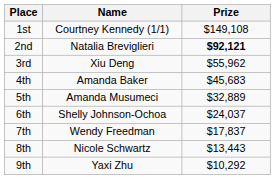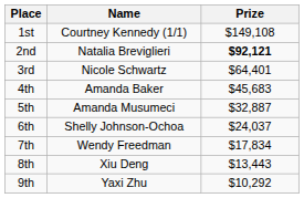 <table class="wikitable">
 <tr>
 <th width="50">Place</th>
 <th width="200">Name</th>
 <th width="125">Prize</th>
 </tr>
 <tr>
 <td align = "center">1st</td>
 <td align = "center">Courtney Kennedy (1/1)</td>
 <td align = "center">$149,108</td>
 </tr>
 <tr>
 <td align = "center">2nd</td>
 <td align = "center">Natalia Breviglieri</td>
 <td align = "center"><strong>$92,121</strong></td>
 </tr>
 <tr>
 <td align = "center">3rd</td>
-<td align = "center">Xiu Deng</td>
-<td align = "center">$55,962</td>
+<td align = "center">Nicole Schwartz</td>
+<td align = "center">$64,401</td>
 </tr>
 <tr>
 <td align = "center">4th</td>
 <td align = "center">Amanda Baker</td>
 <td align = "center">$45,683</td>
 </tr>
 <tr>
 <td align = "center">5th</td>
 <td align = "center">Amanda Musumeci</td>
-<td align = "center">$32,889</td>
+<td align = "center">$32,887</td>
 </tr>
 <tr>
 <td align = "center">6th</td>
 <td align = "center">Shelly Johnson-Ochoa</td>
 <td align = "center">$24,037</td>
 </tr>
 <tr>
 <td align = "center">7th</td>
 <td align = "center">Wendy Freedman</td>
-<td align = "center">$17,837</td>
+<td align = "center">$17,834</td>
 </tr>
 <tr>
 <td align = "center">8th</td>
-<td align = "center">Nicole Schwartz</td>
+<td align = "center">Xiu Deng</td>
 <td align = "center">$13,443</td>
 </tr>
 <tr>
 <td align = "center">9th</td>
 <td align = "center">Yaxi Zhu</td>
 <td align = "center">$10,292</td>
 </tr>
 </table>
